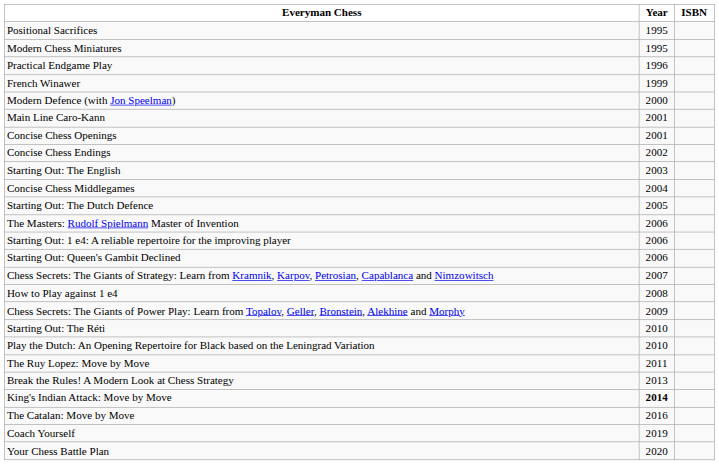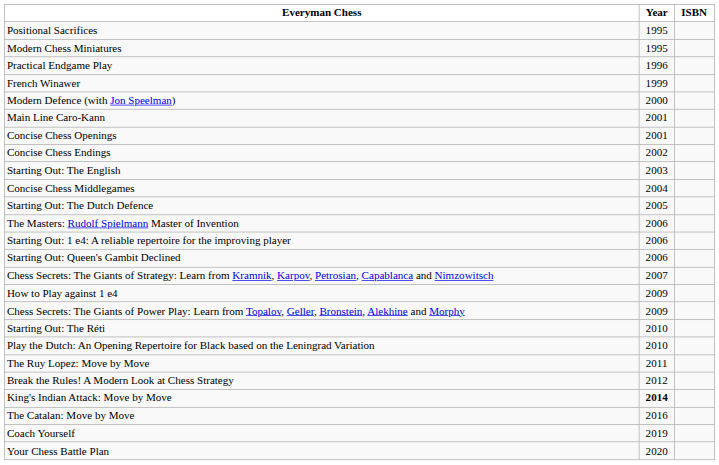 <table class="wikitable" width="65%">
 <tr>
 <th style="background-color: #ffffff; color:#000000;">Everyman Chess</th>
 <th ! style="background-color: #ffffff; color:#000000;">Year</th>
 <th ! style="background-color: #ffffff; color:#000000;">ISBN</th>
 </tr>
 <tr>
 <td>Positional Sacrifices</td>
 <td align=center>1995</td>
 <td align=center></td>
 </tr>
 <tr>
 <td>Modern Chess Miniatures</td>
 <td align=center>1995</td>
 <td align=center></td>
 </tr>
 <tr>
 <td>Practical Endgame Play</td>
 <td align=center>1996</td>
 <td align=center></td>
 </tr>
 <tr>
 <td>French Winawer</td>
 <td align=center>1999</td>
 <td align=center></td>
 </tr>
 <tr>
 <td>Modern Defence (with <a href='#'>Jon Speelman</a>)</td>
 <td align=center>2000</td>
 <td align=center></td>
 </tr>
 <tr>
 <td>Main Line Caro-Kann</td>
 <td align=center>2001</td>
 <td align=center></td>
 </tr>
 <tr>
 <td>Concise Chess Openings</td>
 <td align=center>2001</td>
 <td align=center></td>
 </tr>
 <tr>
 <td>Concise Chess Endings</td>
 <td align=center>2002</td>
 <td align=center></td>
 </tr>
 <tr>
 <td>Starting Out: The English</td>
 <td align=center>2003</td>
 <td align=center></td>
 </tr>
 <tr>
 <td>Concise Chess Middlegames</td>
 <td align=center>2004</td>
 <td align=center></td>
 </tr>
 <tr>
 <td>Starting Out: The Dutch Defence</td>
 <td align=center>2005</td>
 <td align=center></td>
 </tr>
 <tr>
 <td>The Masters: <a href='#'>Rudolf Spielmann</a> Master of Invention</td>
 <td align=center>2006</td>
 <td align=center></td>
 </tr>
 <tr>
 <td>Starting Out: 1 e4: A reliable repertoire for the improving player</td>
 <td align=center>2006</td>
 <td align=center></td>
 </tr>
 <tr>
 <td>Starting Out: Queen's Gambit Declined</td>
 <td align=center>2006</td>
 <td align=center></td>
 </tr>
 <tr>
 <td>Chess Secrets: The Giants of Strategy: Learn from <a href='#'>Kramnik</a>, <a href='#'>Karpov</a>, <a href='#'>Petrosian</a>, <a href='#'>Capablanca</a> and <a href='#'>Nimzowitsch</a></td>
 <td align=center>2007</td>
 <td align=center></td>
 </tr>
 <tr>
 <td>How to Play against 1 e4</td>
-<td align=center>2008</td>
+<td align=center>2009</td>
 <td align=center></td>
 </tr>
 <tr>
 <td>Chess Secrets: The Giants of Power Play: Learn from <a href='#'>Topalov</a>, <a href='#'>Geller</a>, <a href='#'>Bronstein</a>, <a href='#'>Alekhine</a> and <a href='#'>Morphy</a></td>
 <td align=center>2009</td>
 <td align=center></td>
 </tr>
 <tr>
 <td>Starting Out: The Réti</td>
 <td align=center>2010</td>
 <td align=center></td>
 </tr>
 <tr>
 <td>Play the Dutch: An Opening Repertoire for Black based on the Leningrad Variation</td>
 <td align=center>2010</td>
 <td align=center></td>
 </tr>
 <tr>
 <td>The Ruy Lopez: Move by Move</td>
 <td align=center>2011</td>
 <td align=center></td>
 </tr>
 <tr>
 <td>Break the Rules! A Modern Look at Chess Strategy</td>
-<td align=center>2013</td>
+<td align=center>2012</td>
 <td align=center></td>
 </tr>
 <tr>
 <td>King's Indian Attack: Move by Move</td>
 <td align=center><strong>2014</strong></td>
 <td align=center></td>
 </tr>
 <tr>
 <td>The Catalan: Move by Move</td>
 <td align=center>2016</td>
 <td align=center></td>
 </tr>
 <tr>
 <td>Coach Yourself</td>
 <td align=center>2019</td>
 <td align=center></td>
 </tr>
 <tr>
 <td>Your Chess Battle Plan</td>
 <td align=center>2020</td>
 <td align=center></td>
 </tr>
 </table>
